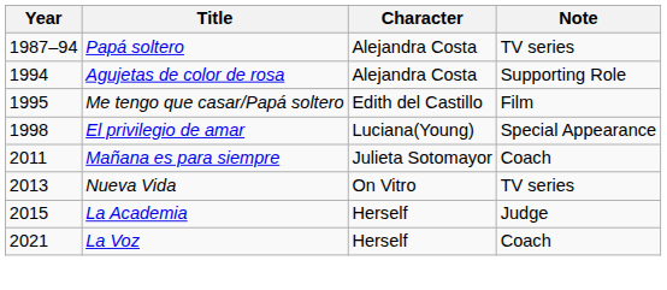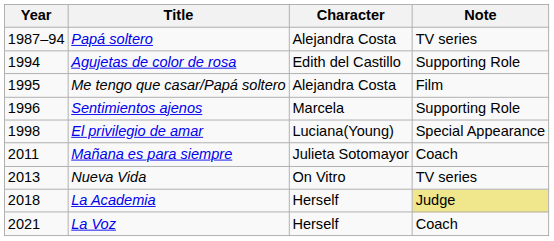 <table class="wikitable">
 <tr>
 <th>Year</th>
 <th>Title</th>
 <th>Character</th>
 <th>Note</th>
 </tr>
 <tr>
 <td>1987–94</td>
 <td><em><a href='#'>Papá soltero</a></em></td>
 <td>Alejandra Costa</td>
 <td>TV series</td>
 </tr>
 <tr>
 <td>1994</td>
 <td><em><a href='#'>Agujetas de color de rosa</a></em></td>
-<td>Alejandra Costa</td>
+<td>Edith del Castillo</td>
 <td>Supporting Role</td>
 </tr>
 <tr>
 <td>1995</td>
 <td><em>Me tengo que casar/Papá soltero</em></td>
-<td>Edith del Castillo</td>
+<td>Alejandra Costa</td>
 <td>Film</td>
+</tr>
+<tr>
+<td>1996</td>
+<td><em><a href='#'>Sentimientos ajenos</a></em></td>
+<td>Marcela</td>
+<td>Supporting Role</td>
 </tr>
 <tr>
 <td>1998</td>
 <td><em><a href='#'>El privilegio de amar</a></em></td>
 <td>Luciana(Young)</td>
 <td>Special Appearance</td>
 </tr>
 <tr>
 <td>2011</td>
 <td><em><a href='#'>Mañana es para siempre</a></em></td>
 <td>Julieta Sotomayor</td>
 <td>Coach</td>
 </tr>
 <tr>
 <td>2013</td>
 <td><em>Nueva Vida</em></td>
 <td>On Vitro</td>
 <td>TV series</td>
 </tr>
 <tr>
-<td>2015</td>
+<td>2018</td>
 <td><em><a href='#'>La Academia</a></em></td>
 <td>Herself</td>
-<td>Judge</td>
+<td style="background: khaki;">Judge</td>
 </tr>
 <tr>
 <td>2021</td>
 <td><em><a href='#'>La Voz</a></em></td>
 <td>Herself</td>
 <td>Coach</td>
 </tr>
 </table>
